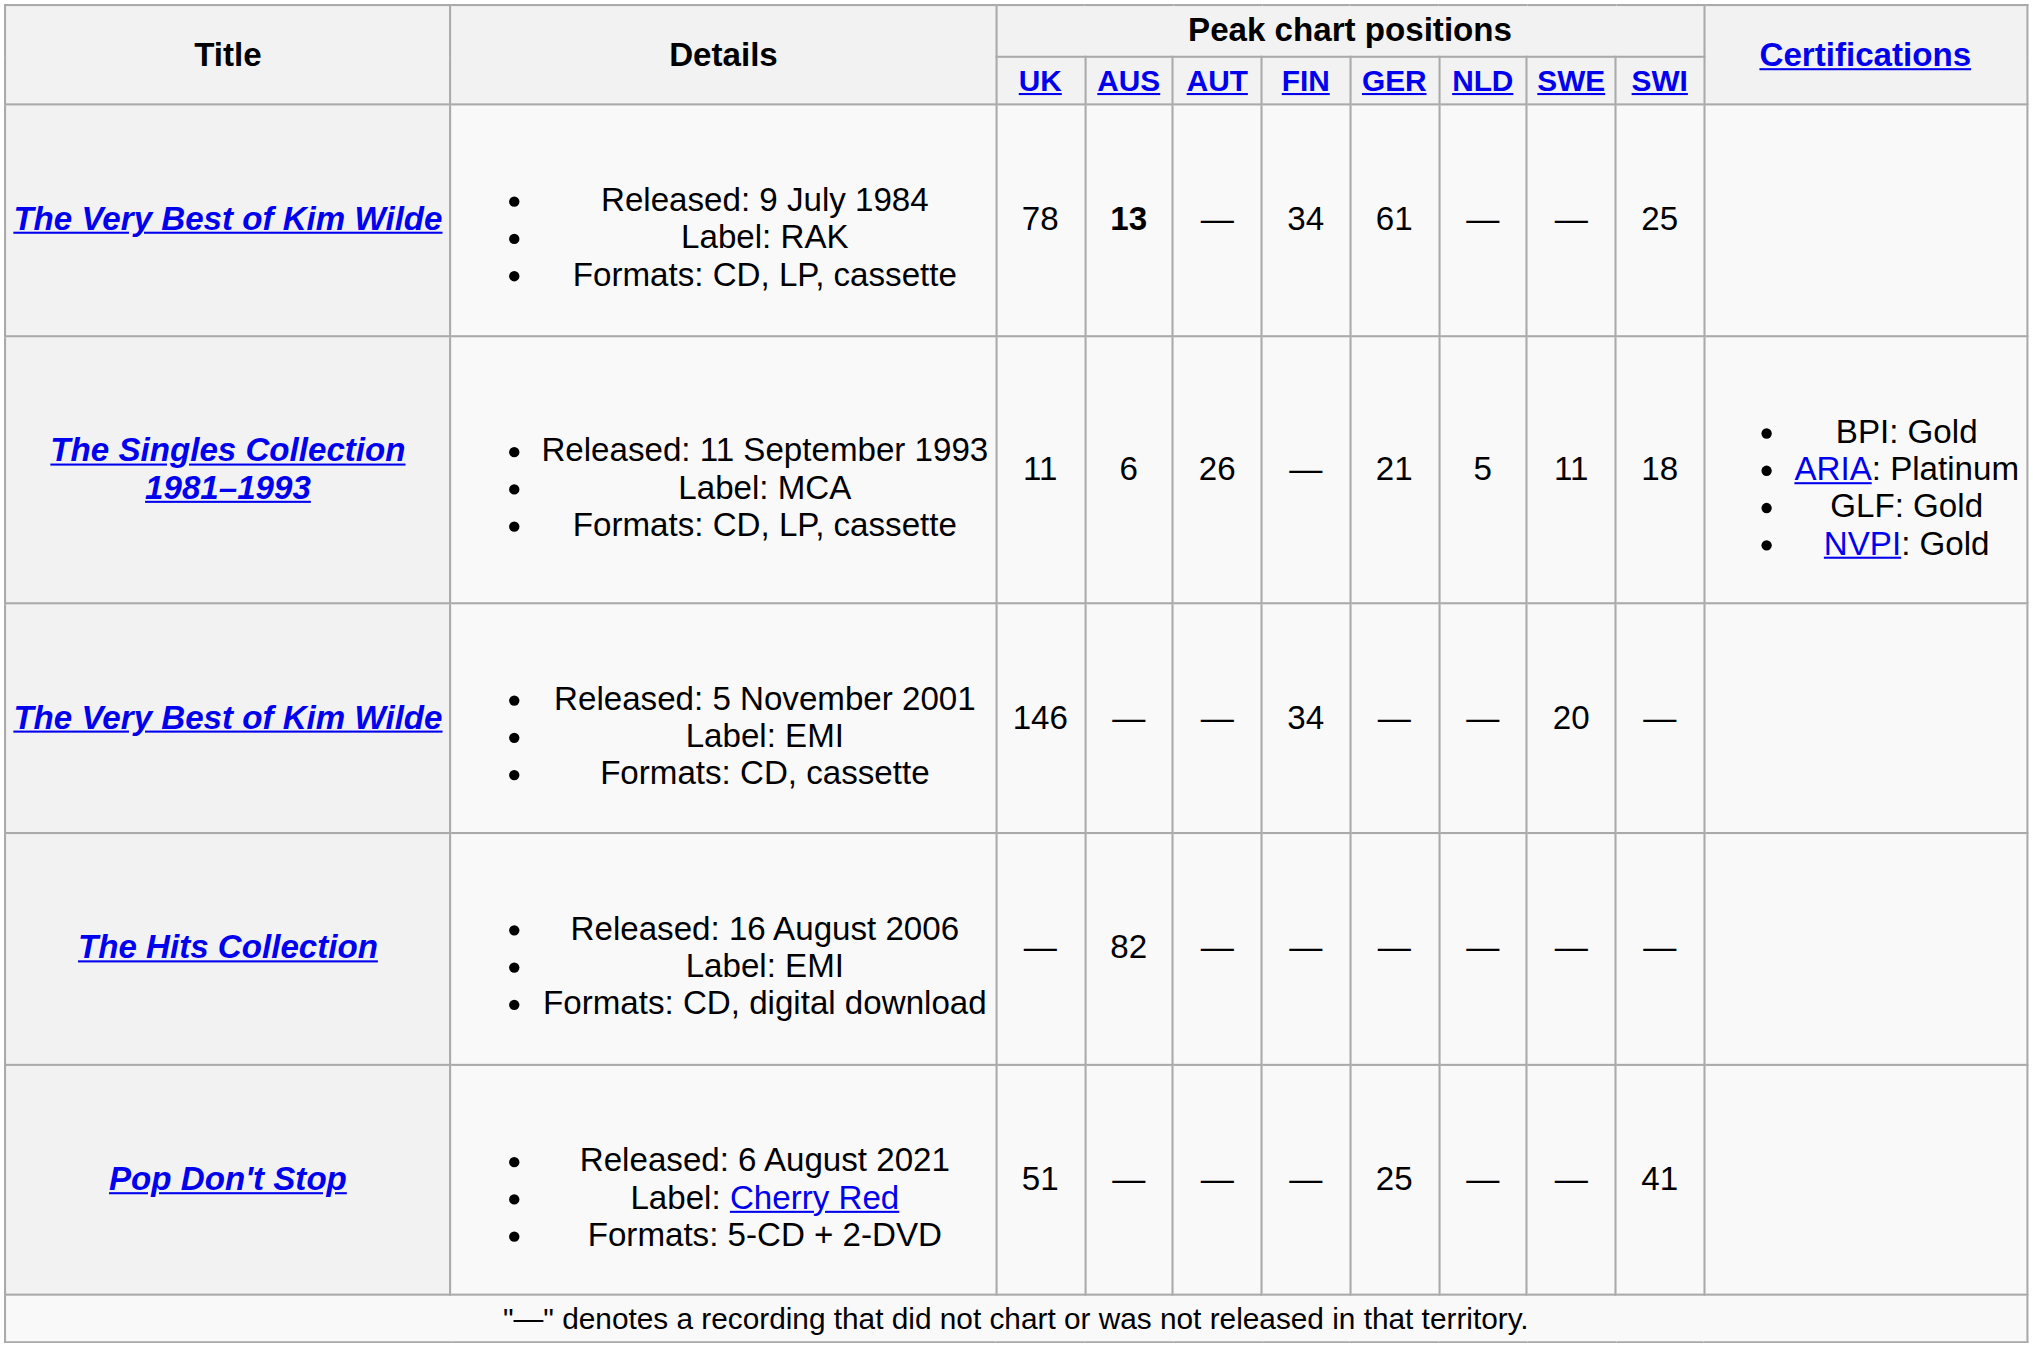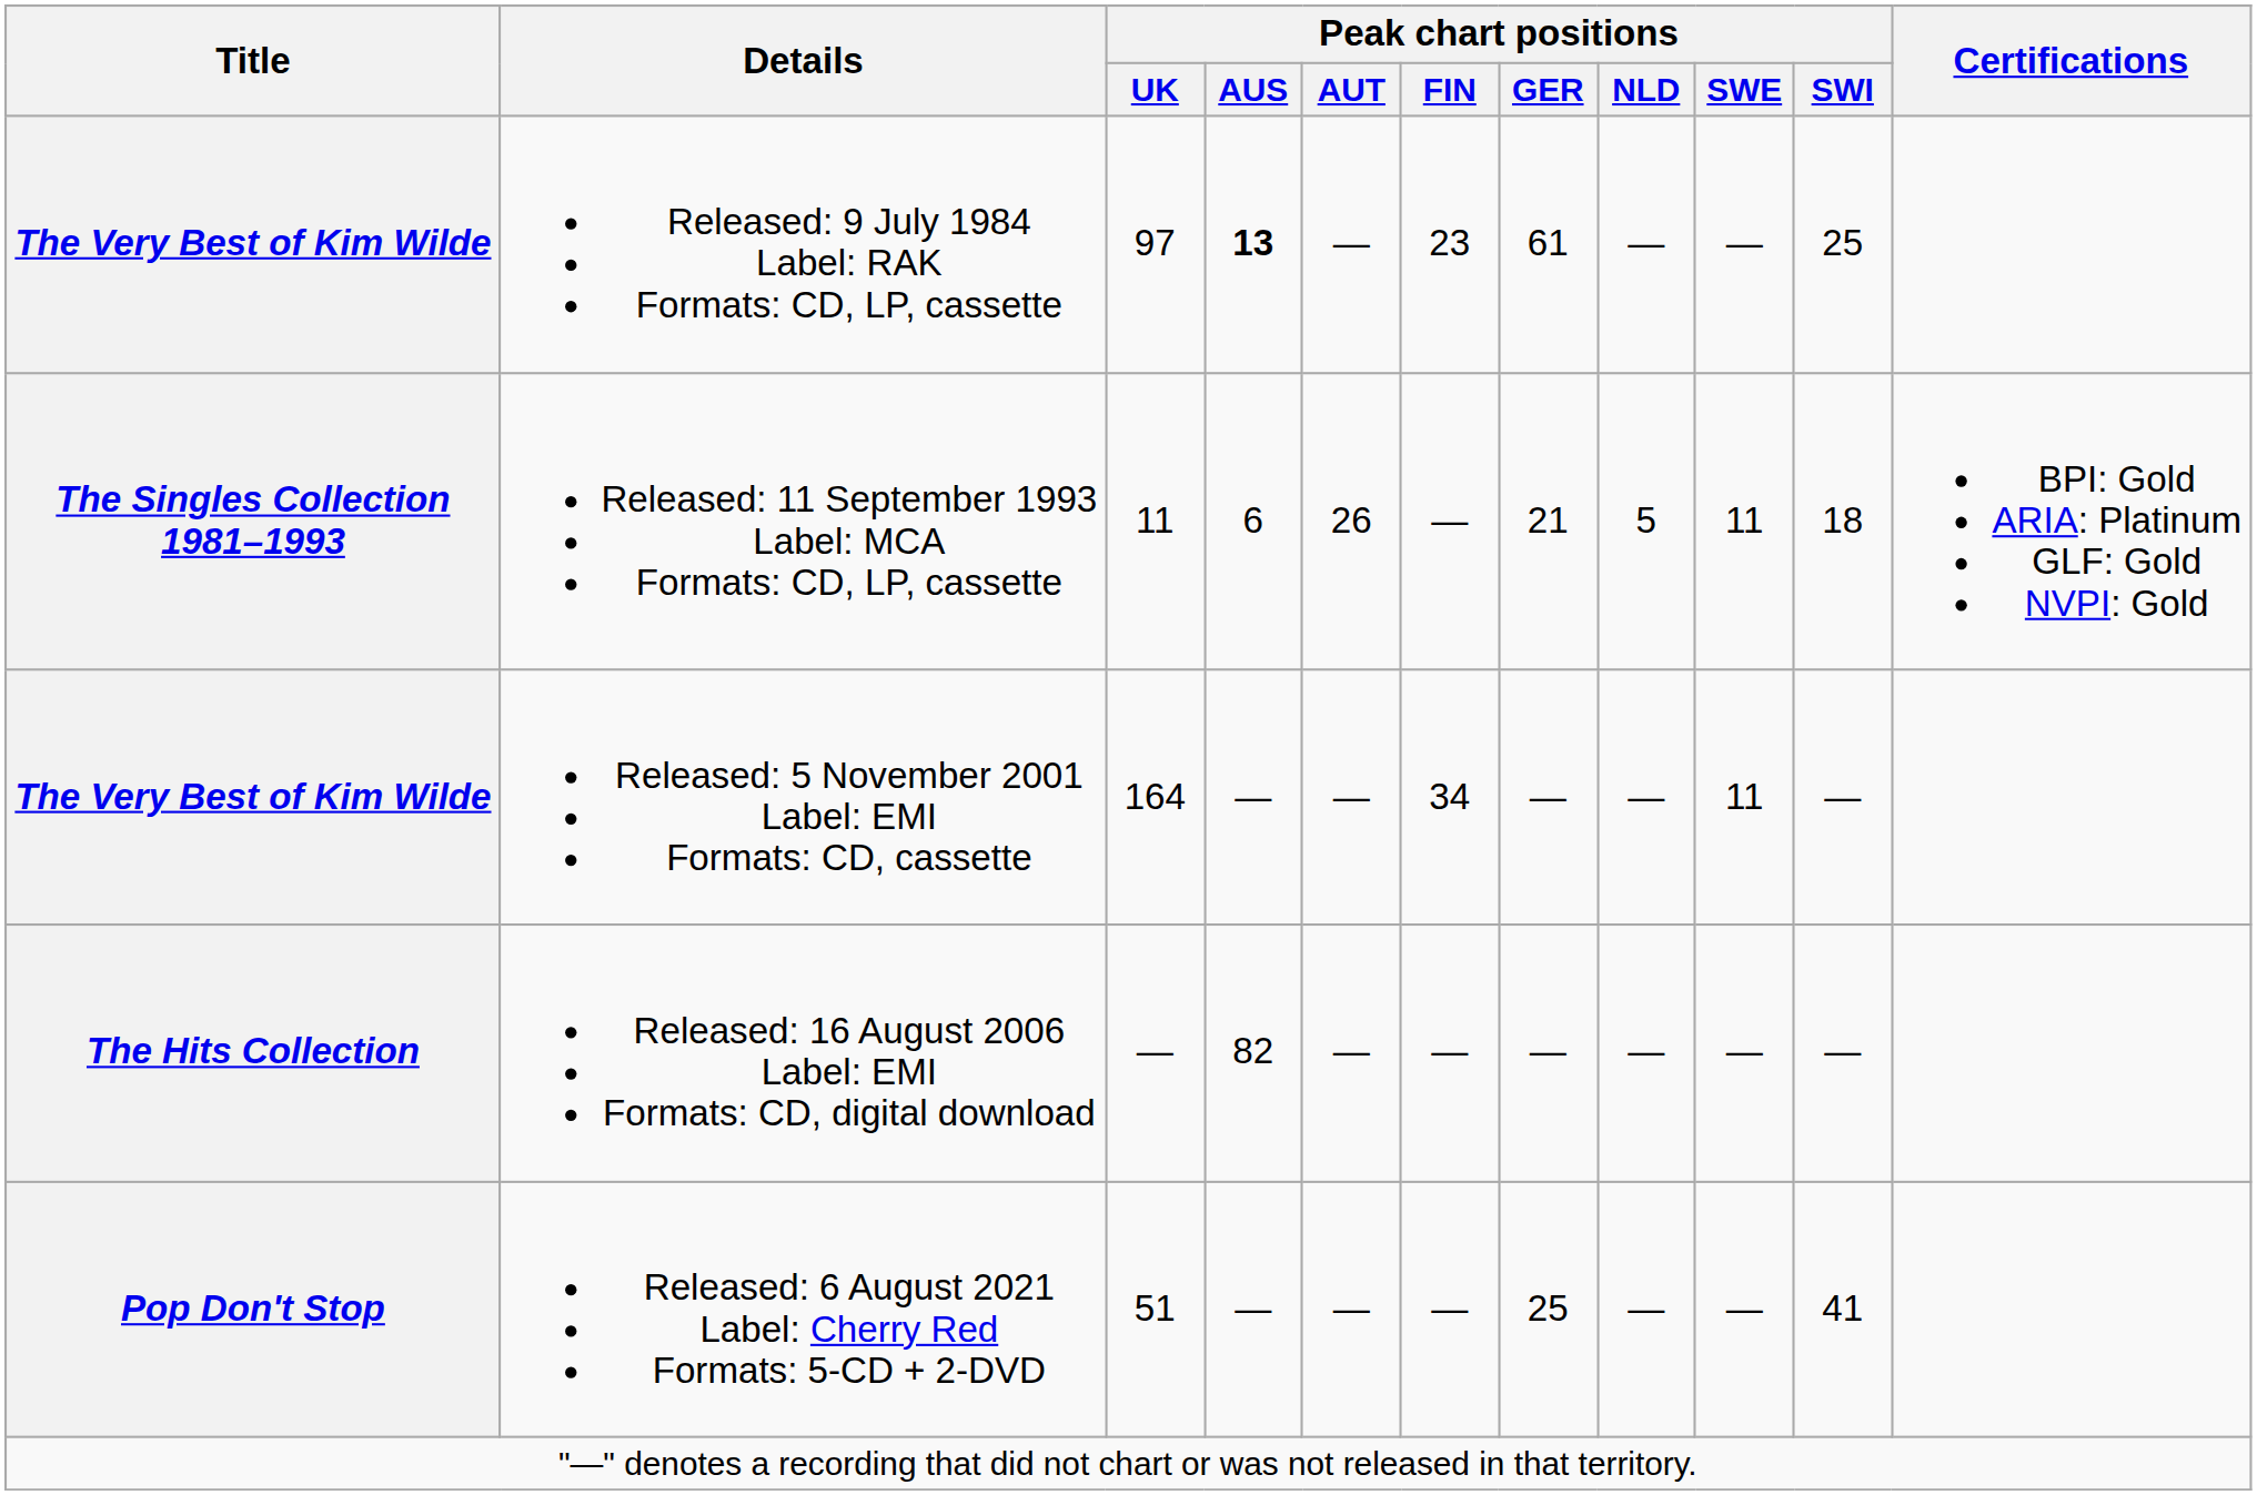 <table class="wikitable plainrowheaders" style="text-align:center;">
 <tr>
 <th scope="col" rowspan="2" style="width:13em;">Title</th>
 <th scope="col" rowspan="2" style="width:16em;">Details</th>
 <th scope="col" colspan="8">Peak chart positions</th>
 <th scope="col" rowspan="2"><a href='#'>Certifications</a></th>
 </tr>
 <tr>
 <th scope="col" style="width:2.5em;font-size:90%;"><a href='#'>UK</a><br></th>
 <th scope="col" style="width:2.5em;font-size:90%;"><a href='#'>AUS</a><br></th>
 <th scope="col" style="width:2.5em;font-size:90%;"><a href='#'>AUT</a><br></th>
 <th scope="col" style="width:2.5em;font-size:90%;"><a href='#'>FIN</a><br></th>
 <th scope="col" style="width:2.5em;font-size:90%;"><a href='#'>GER</a><br></th>
 <th scope="col" style="width:2.5em;font-size:90%;"><a href='#'>NLD</a><br></th>
 <th scope="col" style="width:2.5em;font-size:90%;"><a href='#'>SWE</a><br></th>
 <th scope="col" style="width:2.5em;font-size:90%;"><a href='#'>SWI</a><br></th>
 </tr>
 <tr>
 <th scope="row"><em><a href='#'>The Very Best of Kim Wilde</a></em></th>
 <td><br><ul><li>Released: 9 July 1984</li><li>Label: RAK</li><li>Formats: CD, LP, cassette</li></ul></td>
-<td>78</td>
+<td>97</td>
 <td><strong>13</strong></td>
 <td>—</td>
-<td>34</td>
+<td>23</td>
 <td>61</td>
 <td>—</td>
 <td>—</td>
 <td>25</td>
 <td></td>
 </tr>
 <tr>
 <th scope="row"><em><a href='#'>The Singles Collection<br>1981–1993</a></em></th>
 <td><br><ul><li>Released: 11 September 1993</li><li>Label: MCA</li><li>Formats: CD, LP, cassette</li></ul></td>
 <td>11</td>
 <td>6</td>
 <td>26</td>
 <td>—</td>
 <td>21</td>
 <td>5</td>
 <td>11</td>
 <td>18</td>
 <td><br><ul><li>BPI: Gold</li><li><a href='#'>ARIA</a>: Platinum</li><li>GLF: Gold</li><li><a href='#'>NVPI</a>: Gold</li></ul></td>
 </tr>
 <tr>
 <th scope="row"><em><a href='#'>The Very Best of Kim Wilde</a></em></th>
 <td><br><ul><li>Released: 5 November 2001</li><li>Label: EMI</li><li>Formats: CD, cassette</li></ul></td>
-<td>146</td>
+<td>164</td>
 <td>—</td>
 <td>—</td>
 <td>34</td>
 <td>—</td>
 <td>—</td>
-<td>20</td>
+<td>11</td>
 <td>—</td>
 <td></td>
 </tr>
 <tr>
 <th scope="row"><em><a href='#'>The Hits Collection</a></em></th>
 <td><br><ul><li>Released: 16 August 2006</li><li>Label: EMI</li><li>Formats: CD, digital download</li></ul></td>
 <td>—</td>
 <td>82</td>
 <td>—</td>
 <td>—</td>
 <td>—</td>
 <td>—</td>
 <td>—</td>
 <td>—</td>
 <td></td>
 </tr>
 <tr>
 <th scope="row"><em><a href='#'>Pop Don't Stop</a></em></th>
 <td><br><ul><li>Released: 6 August 2021</li><li>Label: <a href='#'>Cherry Red</a></li><li>Formats: 5-CD + 2-DVD</li></ul></td>
 <td>51</td>
 <td>—</td>
 <td>—</td>
 <td>—</td>
 <td>25</td>
 <td>—</td>
 <td>—</td>
 <td>41</td>
 <td></td>
 </tr>
 <tr>
 <td colspan="12" style="font-size:90%">"—" denotes a recording that did not chart or was not released in that territory.</td>
 </tr>
 </table>
